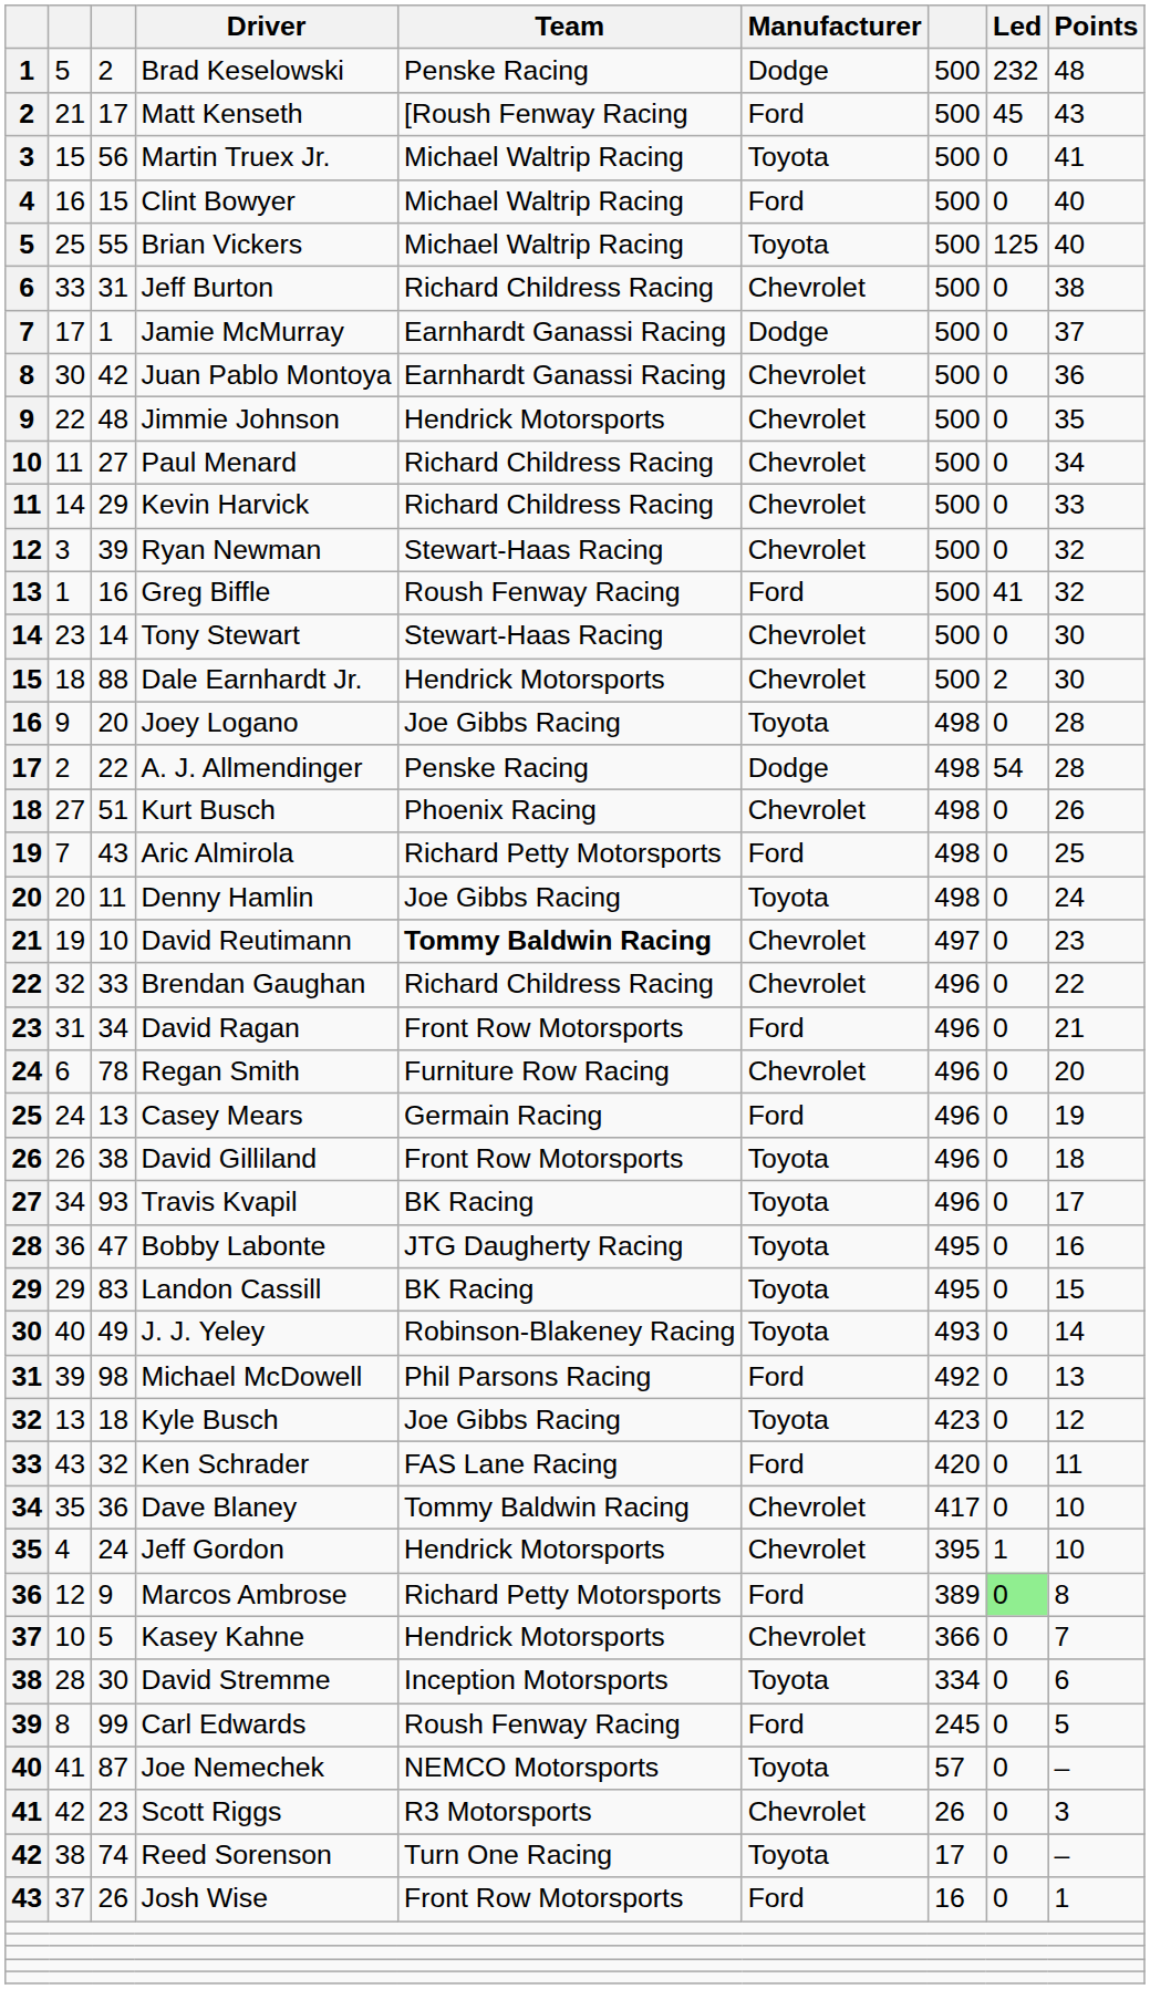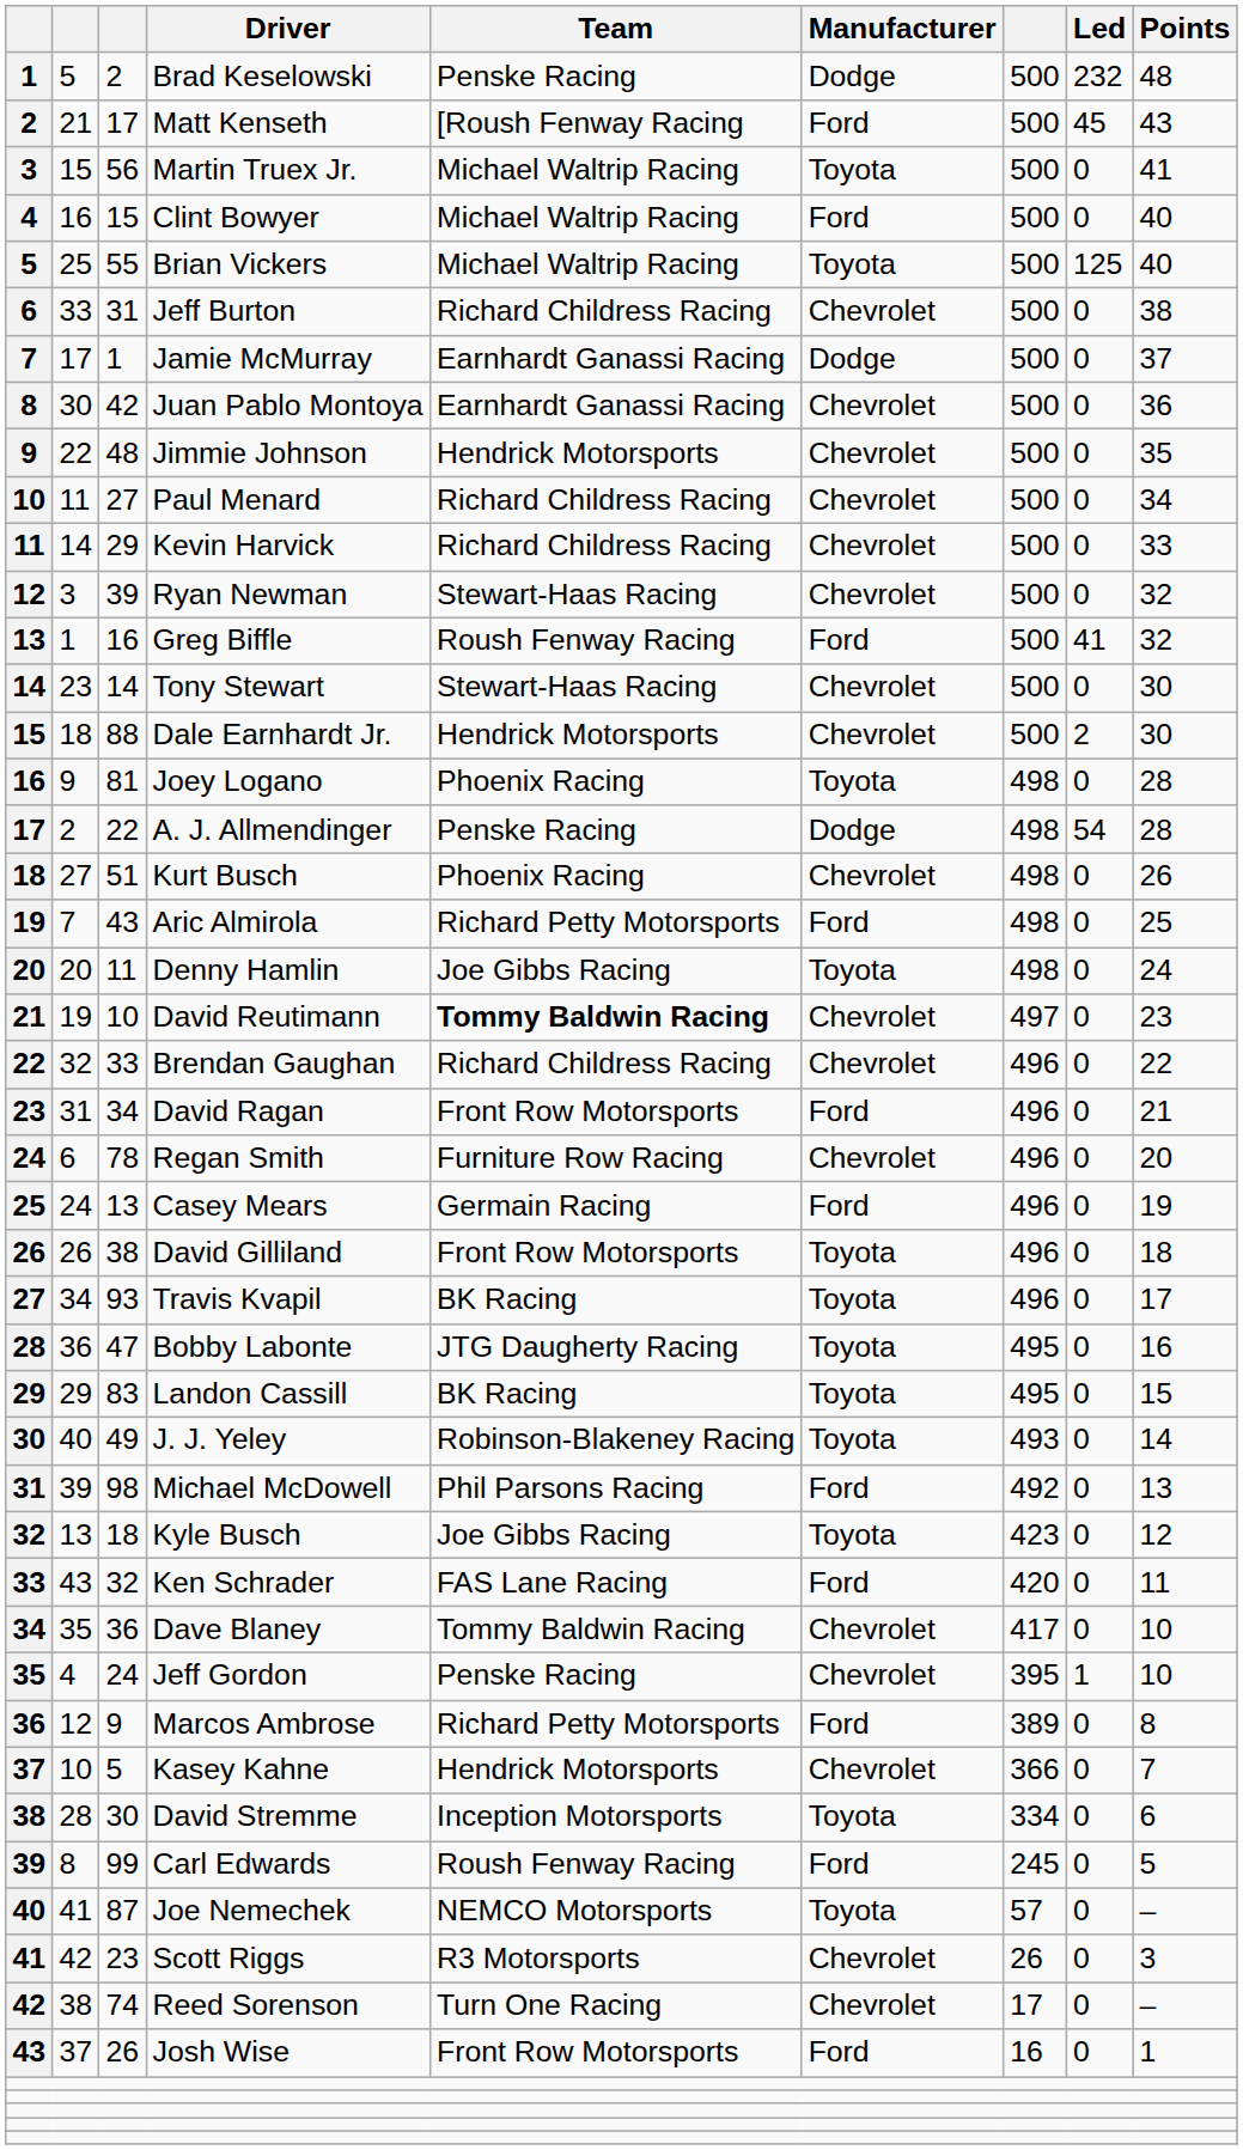 <table class="wikitable">
 <tr>
 <th scope="col"></th>
 <th scope="col"></th>
 <th scope="col"></th>
 <th scope="col">Driver</th>
 <th scope="col">Team</th>
 <th scope="col">Manufacturer</th>
 <th scope="col"></th>
 <th scope="col">Led</th>
 <th scope="col">Points</th>
 </tr>
 <tr>
 <th scope="row">1</th>
 <td>5</td>
 <td>2</td>
 <td>Brad Keselowski</td>
 <td>Penske Racing</td>
 <td>Dodge</td>
 <td>500</td>
 <td>232</td>
 <td>48</td>
 </tr>
 <tr>
 <th scope="row">2</th>
 <td>21</td>
 <td>17</td>
 <td>Matt Kenseth</td>
 <td>[Roush Fenway Racing</td>
 <td>Ford</td>
 <td>500</td>
 <td>45</td>
 <td>43</td>
 </tr>
 <tr>
 <th scope="row">3</th>
 <td>15</td>
 <td>56</td>
 <td>Martin Truex Jr.</td>
 <td>Michael Waltrip Racing</td>
 <td>Toyota</td>
 <td>500</td>
 <td>0</td>
 <td>41</td>
 </tr>
 <tr>
 <th scope="row">4</th>
 <td>16</td>
 <td>15</td>
 <td>Clint Bowyer</td>
 <td>Michael Waltrip Racing</td>
 <td>Ford</td>
 <td>500</td>
 <td>0</td>
 <td>40</td>
 </tr>
 <tr>
 <th scope="row">5</th>
 <td>25</td>
 <td>55</td>
 <td>Brian Vickers</td>
 <td>Michael Waltrip Racing</td>
 <td>Toyota</td>
 <td>500</td>
 <td>125</td>
 <td>40</td>
 </tr>
 <tr>
 <th scope="row">6</th>
 <td>33</td>
 <td>31</td>
 <td>Jeff Burton</td>
 <td>Richard Childress Racing</td>
 <td>Chevrolet</td>
 <td>500</td>
 <td>0</td>
 <td>38</td>
 </tr>
 <tr>
 <th scope="row">7</th>
 <td>17</td>
 <td>1</td>
 <td>Jamie McMurray</td>
 <td>Earnhardt Ganassi Racing</td>
 <td>Dodge</td>
 <td>500</td>
 <td>0</td>
 <td>37</td>
 </tr>
 <tr>
 <th scope="row">8</th>
 <td>30</td>
 <td>42</td>
 <td>Juan Pablo Montoya</td>
 <td>Earnhardt Ganassi Racing</td>
 <td>Chevrolet</td>
 <td>500</td>
 <td>0</td>
 <td>36</td>
 </tr>
 <tr>
 <th scope="row">9</th>
 <td>22</td>
 <td>48</td>
 <td>Jimmie Johnson</td>
 <td>Hendrick Motorsports</td>
 <td>Chevrolet</td>
 <td>500</td>
 <td>0</td>
 <td>35</td>
 </tr>
 <tr>
 <th scope="row">10</th>
 <td>11</td>
 <td>27</td>
 <td>Paul Menard</td>
 <td>Richard Childress Racing</td>
 <td>Chevrolet</td>
 <td>500</td>
 <td>0</td>
 <td>34</td>
 </tr>
 <tr>
 <th scope="row">11</th>
 <td>14</td>
 <td>29</td>
 <td>Kevin Harvick</td>
 <td>Richard Childress Racing</td>
 <td>Chevrolet</td>
 <td>500</td>
 <td>0</td>
 <td>33</td>
 </tr>
 <tr>
 <th scope="row">12</th>
 <td>3</td>
 <td>39</td>
 <td>Ryan Newman</td>
 <td>Stewart-Haas Racing</td>
 <td>Chevrolet</td>
 <td>500</td>
 <td>0</td>
 <td>32</td>
 </tr>
 <tr>
 <th scope="row">13</th>
 <td>1</td>
 <td>16</td>
 <td>Greg Biffle</td>
 <td>Roush Fenway Racing</td>
 <td>Ford</td>
 <td>500</td>
 <td>41</td>
 <td>32</td>
 </tr>
 <tr>
 <th scope="row">14</th>
 <td>23</td>
 <td>14</td>
 <td>Tony Stewart</td>
 <td>Stewart-Haas Racing</td>
 <td>Chevrolet</td>
 <td>500</td>
 <td>0</td>
 <td>30</td>
 </tr>
 <tr>
 <th scope="row">15</th>
 <td>18</td>
 <td>88</td>
 <td>Dale Earnhardt Jr.</td>
 <td>Hendrick Motorsports</td>
 <td>Chevrolet</td>
 <td>500</td>
 <td>2</td>
 <td>30</td>
 </tr>
 <tr>
 <th scope="row">16</th>
 <td>9</td>
-<td>20</td>
+<td>81</td>
 <td>Joey Logano</td>
-<td>Joe Gibbs Racing</td>
+<td>Phoenix Racing</td>
 <td>Toyota</td>
 <td>498</td>
 <td>0</td>
 <td>28</td>
 </tr>
 <tr>
 <th scope="row">17</th>
 <td>2</td>
 <td>22</td>
 <td>A. J. Allmendinger</td>
 <td>Penske Racing</td>
 <td>Dodge</td>
 <td>498</td>
 <td>54</td>
 <td>28</td>
 </tr>
 <tr>
 <th scope="row">18</th>
 <td>27</td>
 <td>51</td>
 <td>Kurt Busch</td>
 <td>Phoenix Racing</td>
 <td>Chevrolet</td>
 <td>498</td>
 <td>0</td>
 <td>26</td>
 </tr>
 <tr>
 <th scope="row">19</th>
 <td>7</td>
 <td>43</td>
 <td>Aric Almirola</td>
 <td>Richard Petty Motorsports</td>
 <td>Ford</td>
 <td>498</td>
 <td>0</td>
 <td>25</td>
 </tr>
 <tr>
 <th scope="row">20</th>
 <td>20</td>
 <td>11</td>
 <td>Denny Hamlin</td>
 <td>Joe Gibbs Racing</td>
 <td>Toyota</td>
 <td>498</td>
 <td>0</td>
 <td>24</td>
 </tr>
 <tr>
 <th scope="row">21</th>
 <td>19</td>
 <td>10</td>
 <td>David Reutimann</td>
 <td><strong>Tommy Baldwin Racing</strong></td>
 <td>Chevrolet</td>
 <td>497</td>
 <td>0</td>
 <td>23</td>
 </tr>
 <tr>
 <th scope="row">22</th>
 <td>32</td>
 <td>33</td>
 <td>Brendan Gaughan</td>
 <td>Richard Childress Racing</td>
 <td>Chevrolet</td>
 <td>496</td>
 <td>0</td>
 <td>22</td>
 </tr>
 <tr>
 <th scope="row">23</th>
 <td>31</td>
 <td>34</td>
 <td>David Ragan</td>
 <td>Front Row Motorsports</td>
 <td>Ford</td>
 <td>496</td>
 <td>0</td>
 <td>21</td>
 </tr>
 <tr>
 <th scope="row">24</th>
 <td>6</td>
 <td>78</td>
 <td>Regan Smith</td>
 <td>Furniture Row Racing</td>
 <td>Chevrolet</td>
 <td>496</td>
 <td>0</td>
 <td>20</td>
 </tr>
 <tr>
 <th scope="row">25</th>
 <td>24</td>
 <td>13</td>
 <td>Casey Mears</td>
 <td>Germain Racing</td>
 <td>Ford</td>
 <td>496</td>
 <td>0</td>
 <td>19</td>
 </tr>
 <tr>
 <th scope="row">26</th>
 <td>26</td>
 <td>38</td>
 <td>David Gilliland</td>
 <td>Front Row Motorsports</td>
 <td>Toyota</td>
 <td>496</td>
 <td>0</td>
 <td>18</td>
 </tr>
 <tr>
 <th scope="row">27</th>
 <td>34</td>
 <td>93</td>
 <td>Travis Kvapil</td>
 <td>BK Racing</td>
 <td>Toyota</td>
 <td>496</td>
 <td>0</td>
 <td>17</td>
 </tr>
 <tr>
 <th scope="row">28</th>
 <td>36</td>
 <td>47</td>
 <td>Bobby Labonte</td>
 <td>JTG Daugherty Racing</td>
 <td>Toyota</td>
 <td>495</td>
 <td>0</td>
 <td>16</td>
 </tr>
 <tr>
 <th scope="row">29</th>
 <td>29</td>
 <td>83</td>
 <td>Landon Cassill</td>
 <td>BK Racing</td>
 <td>Toyota</td>
 <td>495</td>
 <td>0</td>
 <td>15</td>
 </tr>
 <tr>
 <th scope="row">30</th>
 <td>40</td>
 <td>49</td>
 <td>J. J. Yeley</td>
 <td>Robinson-Blakeney Racing</td>
 <td>Toyota</td>
 <td>493</td>
 <td>0</td>
 <td>14</td>
 </tr>
 <tr>
 <th scope="row">31</th>
 <td>39</td>
 <td>98</td>
 <td>Michael McDowell</td>
 <td>Phil Parsons Racing</td>
 <td>Ford</td>
 <td>492</td>
 <td>0</td>
 <td>13</td>
 </tr>
 <tr>
 <th scope="row">32</th>
 <td>13</td>
 <td>18</td>
 <td>Kyle Busch</td>
 <td>Joe Gibbs Racing</td>
 <td>Toyota</td>
 <td>423</td>
 <td>0</td>
 <td>12</td>
 </tr>
 <tr>
 <th scope="row">33</th>
 <td>43</td>
 <td>32</td>
 <td>Ken Schrader</td>
 <td>FAS Lane Racing</td>
 <td>Ford</td>
 <td>420</td>
 <td>0</td>
 <td>11</td>
 </tr>
 <tr>
 <th scope="row">34</th>
 <td>35</td>
 <td>36</td>
 <td>Dave Blaney</td>
 <td>Tommy Baldwin Racing</td>
 <td>Chevrolet</td>
 <td>417</td>
 <td>0</td>
 <td>10</td>
 </tr>
 <tr>
 <th scope="row">35</th>
 <td>4</td>
 <td>24</td>
 <td>Jeff Gordon</td>
-<td>Hendrick Motorsports</td>
+<td>Penske Racing</td>
 <td>Chevrolet</td>
 <td>395</td>
 <td>1</td>
 <td>10</td>
 </tr>
 <tr>
 <th scope="row">36</th>
 <td>12</td>
 <td>9</td>
 <td>Marcos Ambrose</td>
 <td>Richard Petty Motorsports</td>
 <td>Ford</td>
 <td>389</td>
-<td style="background: lightgreen;">0</td>
+<td>0</td>
 <td>8</td>
 </tr>
 <tr>
 <th scope="row">37</th>
 <td>10</td>
 <td>5</td>
 <td>Kasey Kahne</td>
 <td>Hendrick Motorsports</td>
 <td>Chevrolet</td>
 <td>366</td>
 <td>0</td>
 <td>7</td>
 </tr>
 <tr>
 <th scope="row">38</th>
 <td>28</td>
 <td>30</td>
 <td>David Stremme</td>
 <td>Inception Motorsports</td>
 <td>Toyota</td>
 <td>334</td>
 <td>0</td>
 <td>6</td>
 </tr>
 <tr>
 <th scope="row">39</th>
 <td>8</td>
 <td>99</td>
 <td>Carl Edwards</td>
 <td>Roush Fenway Racing</td>
 <td>Ford</td>
 <td>245</td>
 <td>0</td>
 <td>5</td>
 </tr>
 <tr>
 <th scope="row">40</th>
 <td>41</td>
 <td>87</td>
 <td>Joe Nemechek</td>
 <td>NEMCO Motorsports</td>
 <td>Toyota</td>
 <td>57</td>
 <td>0</td>
 <td>–</td>
 </tr>
 <tr>
 <th scope="row">41</th>
 <td>42</td>
 <td>23</td>
 <td>Scott Riggs</td>
 <td>R3 Motorsports</td>
 <td>Chevrolet</td>
 <td>26</td>
 <td>0</td>
 <td>3</td>
 </tr>
 <tr>
 <th scope="row">42</th>
 <td>38</td>
 <td>74</td>
 <td>Reed Sorenson</td>
 <td>Turn One Racing</td>
-<td>Toyota</td>
+<td>Chevrolet</td>
 <td>17</td>
 <td>0</td>
 <td>–</td>
 </tr>
 <tr>
 <th scope="row">43</th>
 <td>37</td>
 <td>26</td>
 <td>Josh Wise</td>
 <td>Front Row Motorsports</td>
 <td>Ford</td>
 <td>16</td>
 <td>0</td>
 <td>1</td>
 </tr>
 <tr>
 <td colspan="9"></td>
 </tr>
 <tr>
 <td colspan="9"></td>
 </tr>
 <tr>
 <td colspan="9"></td>
 </tr>
 <tr>
 <td colspan="9"></td>
 </tr>
 <tr>
 <td colspan="9"></td>
 </tr>
 </table>
